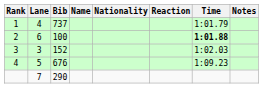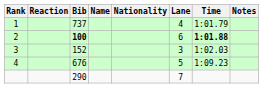 <table class="wikitable sortable" style="text-align:center">
 <tr>
 <th>Rank</th>
-<th>Lane</th>
+<th>Reaction</th>
 <th>Bib</th>
 <th>Name</th>
 <th>Nationality</th>
-<th>Reaction</th>
+<th>Lane</th>
 <th>Time</th>
 <th>Notes</th>
 </tr>
 <tr bgcolor=ccffcc>
 <td>1</td>
-<td>4</td>
+<td></td>
 <td>737</td>
 <td align=left></td>
 <td align=left></td>
-<td></td>
+<td>4</td>
 <td>1:01.79</td>
 <td><strong></strong></td>
 </tr>
 <tr bgcolor=ccffcc>
 <td>2</td>
-<td>6</td>
-<td>100</td>
+<td></td>
+<td><strong>100</strong></td>
 <td align=left></td>
 <td align=left></td>
-<td></td>
+<td>6</td>
 <td><strong>1:01.88</strong></td>
 <td><strong></strong></td>
 </tr>
 <tr bgcolor=ccffcc>
 <td>3</td>
-<td>3</td>
+<td></td>
 <td>152</td>
 <td align=left></td>
 <td align=left></td>
-<td></td>
+<td>3</td>
 <td>1:02.03</td>
 <td><strong></strong></td>
 </tr>
 <tr bgcolor=ccffcc>
 <td>4</td>
-<td>5</td>
+<td></td>
 <td>676</td>
 <td align=left></td>
 <td align=left></td>
-<td></td>
+<td>5</td>
 <td>1:09.23</td>
 <td><strong></strong></td>
 </tr>
 <tr>
 <td></td>
-<td>7</td>
+<td></td>
 <td>290</td>
 <td align=left></td>
 <td align=left></td>
-<td></td>
+<td>7</td>
 <td></td>
 <td><strong></strong></td>
 </tr>
 </table>
